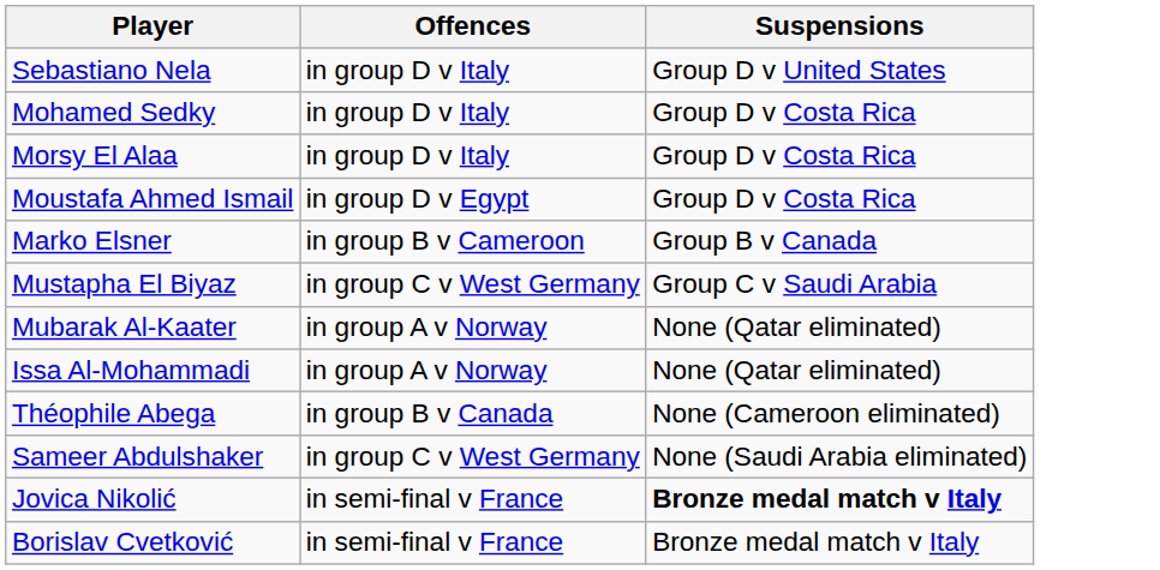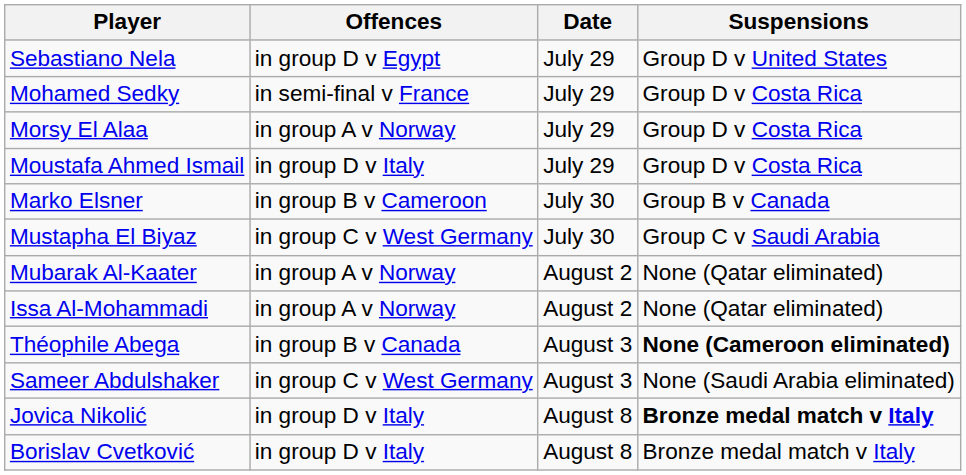 <table class="wikitable">
 <tr>
 <th>Player</th>
 <th>Offences</th>
+<th>Date</th>
 <th>Suspensions</th>
 </tr>
 <tr>
 <td> <a href='#'>Sebastiano Nela</a></td>
-<td> in group D v <a href='#'>Italy</a></td>
+<td> in group D v <a href='#'>Egypt</a></td>
+<td>July 29</td>
 <td>Group D v <a href='#'>United States</a></td>
 </tr>
 <tr>
 <td> <a href='#'>Mohamed Sedky</a></td>
-<td> in group D v <a href='#'>Italy</a></td>
+<td> in semi-final v <a href='#'>France</a></td>
+<td>July 29</td>
 <td>Group D v <a href='#'>Costa Rica</a></td>
 </tr>
 <tr>
 <td> <a href='#'>Morsy El Alaa</a></td>
-<td> in group D v <a href='#'>Italy</a></td>
+<td> in group A v <a href='#'>Norway</a></td>
+<td>July 29</td>
 <td>Group D v <a href='#'>Costa Rica</a></td>
 </tr>
 <tr>
 <td> <a href='#'>Moustafa Ahmed Ismail</a></td>
-<td> in group D v <a href='#'>Egypt</a></td>
+<td> in group D v <a href='#'>Italy</a></td>
+<td>July 29</td>
 <td>Group D v <a href='#'>Costa Rica</a></td>
 </tr>
 <tr>
 <td> <a href='#'>Marko Elsner</a></td>
 <td> in group B v <a href='#'>Cameroon</a></td>
+<td>July 30</td>
 <td>Group B v <a href='#'>Canada</a></td>
 </tr>
 <tr>
 <td> <a href='#'>Mustapha El Biyaz</a></td>
 <td> in group C v <a href='#'>West Germany</a></td>
+<td>July 30</td>
 <td>Group C v <a href='#'>Saudi Arabia</a></td>
 </tr>
 <tr>
 <td> <a href='#'>Mubarak Al-Kaater</a></td>
 <td> in group A v <a href='#'>Norway</a></td>
+<td>August 2</td>
 <td>None (Qatar eliminated)</td>
 </tr>
 <tr>
 <td> <a href='#'>Issa Al-Mohammadi</a></td>
 <td> in group A v <a href='#'>Norway</a></td>
+<td>August 2</td>
 <td>None (Qatar eliminated)</td>
 </tr>
 <tr>
 <td> <a href='#'>Théophile Abega</a></td>
 <td> in group B v <a href='#'>Canada</a></td>
-<td>None (Cameroon eliminated)</td>
+<td>August 3</td>
+<td><strong>None (Cameroon eliminated)</strong></td>
 </tr>
 <tr>
 <td> <a href='#'>Sameer Abdulshaker</a></td>
 <td> in group C v <a href='#'>West Germany</a></td>
+<td>August 3</td>
 <td>None (Saudi Arabia eliminated)</td>
 </tr>
 <tr>
 <td> <a href='#'>Jovica Nikolić</a></td>
-<td> in semi-final v <a href='#'>France</a></td>
+<td> in group D v <a href='#'>Italy</a></td>
+<td>August 8</td>
 <td><strong>Bronze medal match v <a href='#'>Italy</a></strong></td>
 </tr>
 <tr>
 <td> <a href='#'>Borislav Cvetković</a></td>
-<td> in semi-final v <a href='#'>France</a></td>
+<td> in group D v <a href='#'>Italy</a></td>
+<td>August 8</td>
 <td>Bronze medal match v <a href='#'>Italy</a></td>
 </tr>
 </table>
